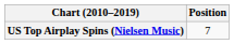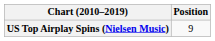 <table class="wikitable plainrowheaders" style="text-align:center">
 <tr>
 <th scope="col">Chart (2010–2019)</th>
 <th scope="col">Position</th>
 </tr>
 <tr>
 <th scope="row">US Top Airplay Spins (<a href='#'>Nielsen Music</a>)</th>
-<td>7</td>
+<td>9</td>
 </tr>
 </table>
